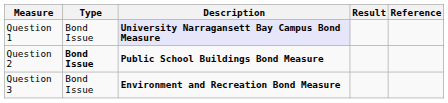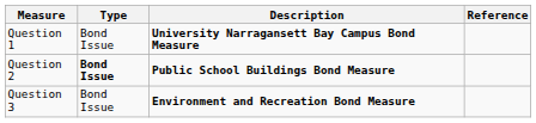 <table class="wikitable">
 <tr>
 <th>Measure</th>
 <th>Type</th>
 <th>Description</th>
-<th>Result</th>
 <th>Reference</th>
 </tr>
 <tr>
 <td>Question 1</td>
 <td>Bond Issue</td>
-<td style="background: lavender;"><strong>University Narragansett Bay Campus Bond Measure</strong></td>
-<td></td>
+<td><strong>University Narragansett Bay Campus Bond Measure</strong></td>
 <td></td>
 </tr>
 <tr>
 <td>Question 2</td>
 <td><strong>Bond Issue</strong></td>
 <td><strong>Public School Buildings Bond Measure</strong></td>
 <td></td>
-<td></td>
 </tr>
 <tr>
 <td>Question 3</td>
 <td>Bond Issue</td>
 <td><strong>Environment and Recreation Bond Measure</strong></td>
 <td></td>
-<td></td>
 </tr>
 </table>
